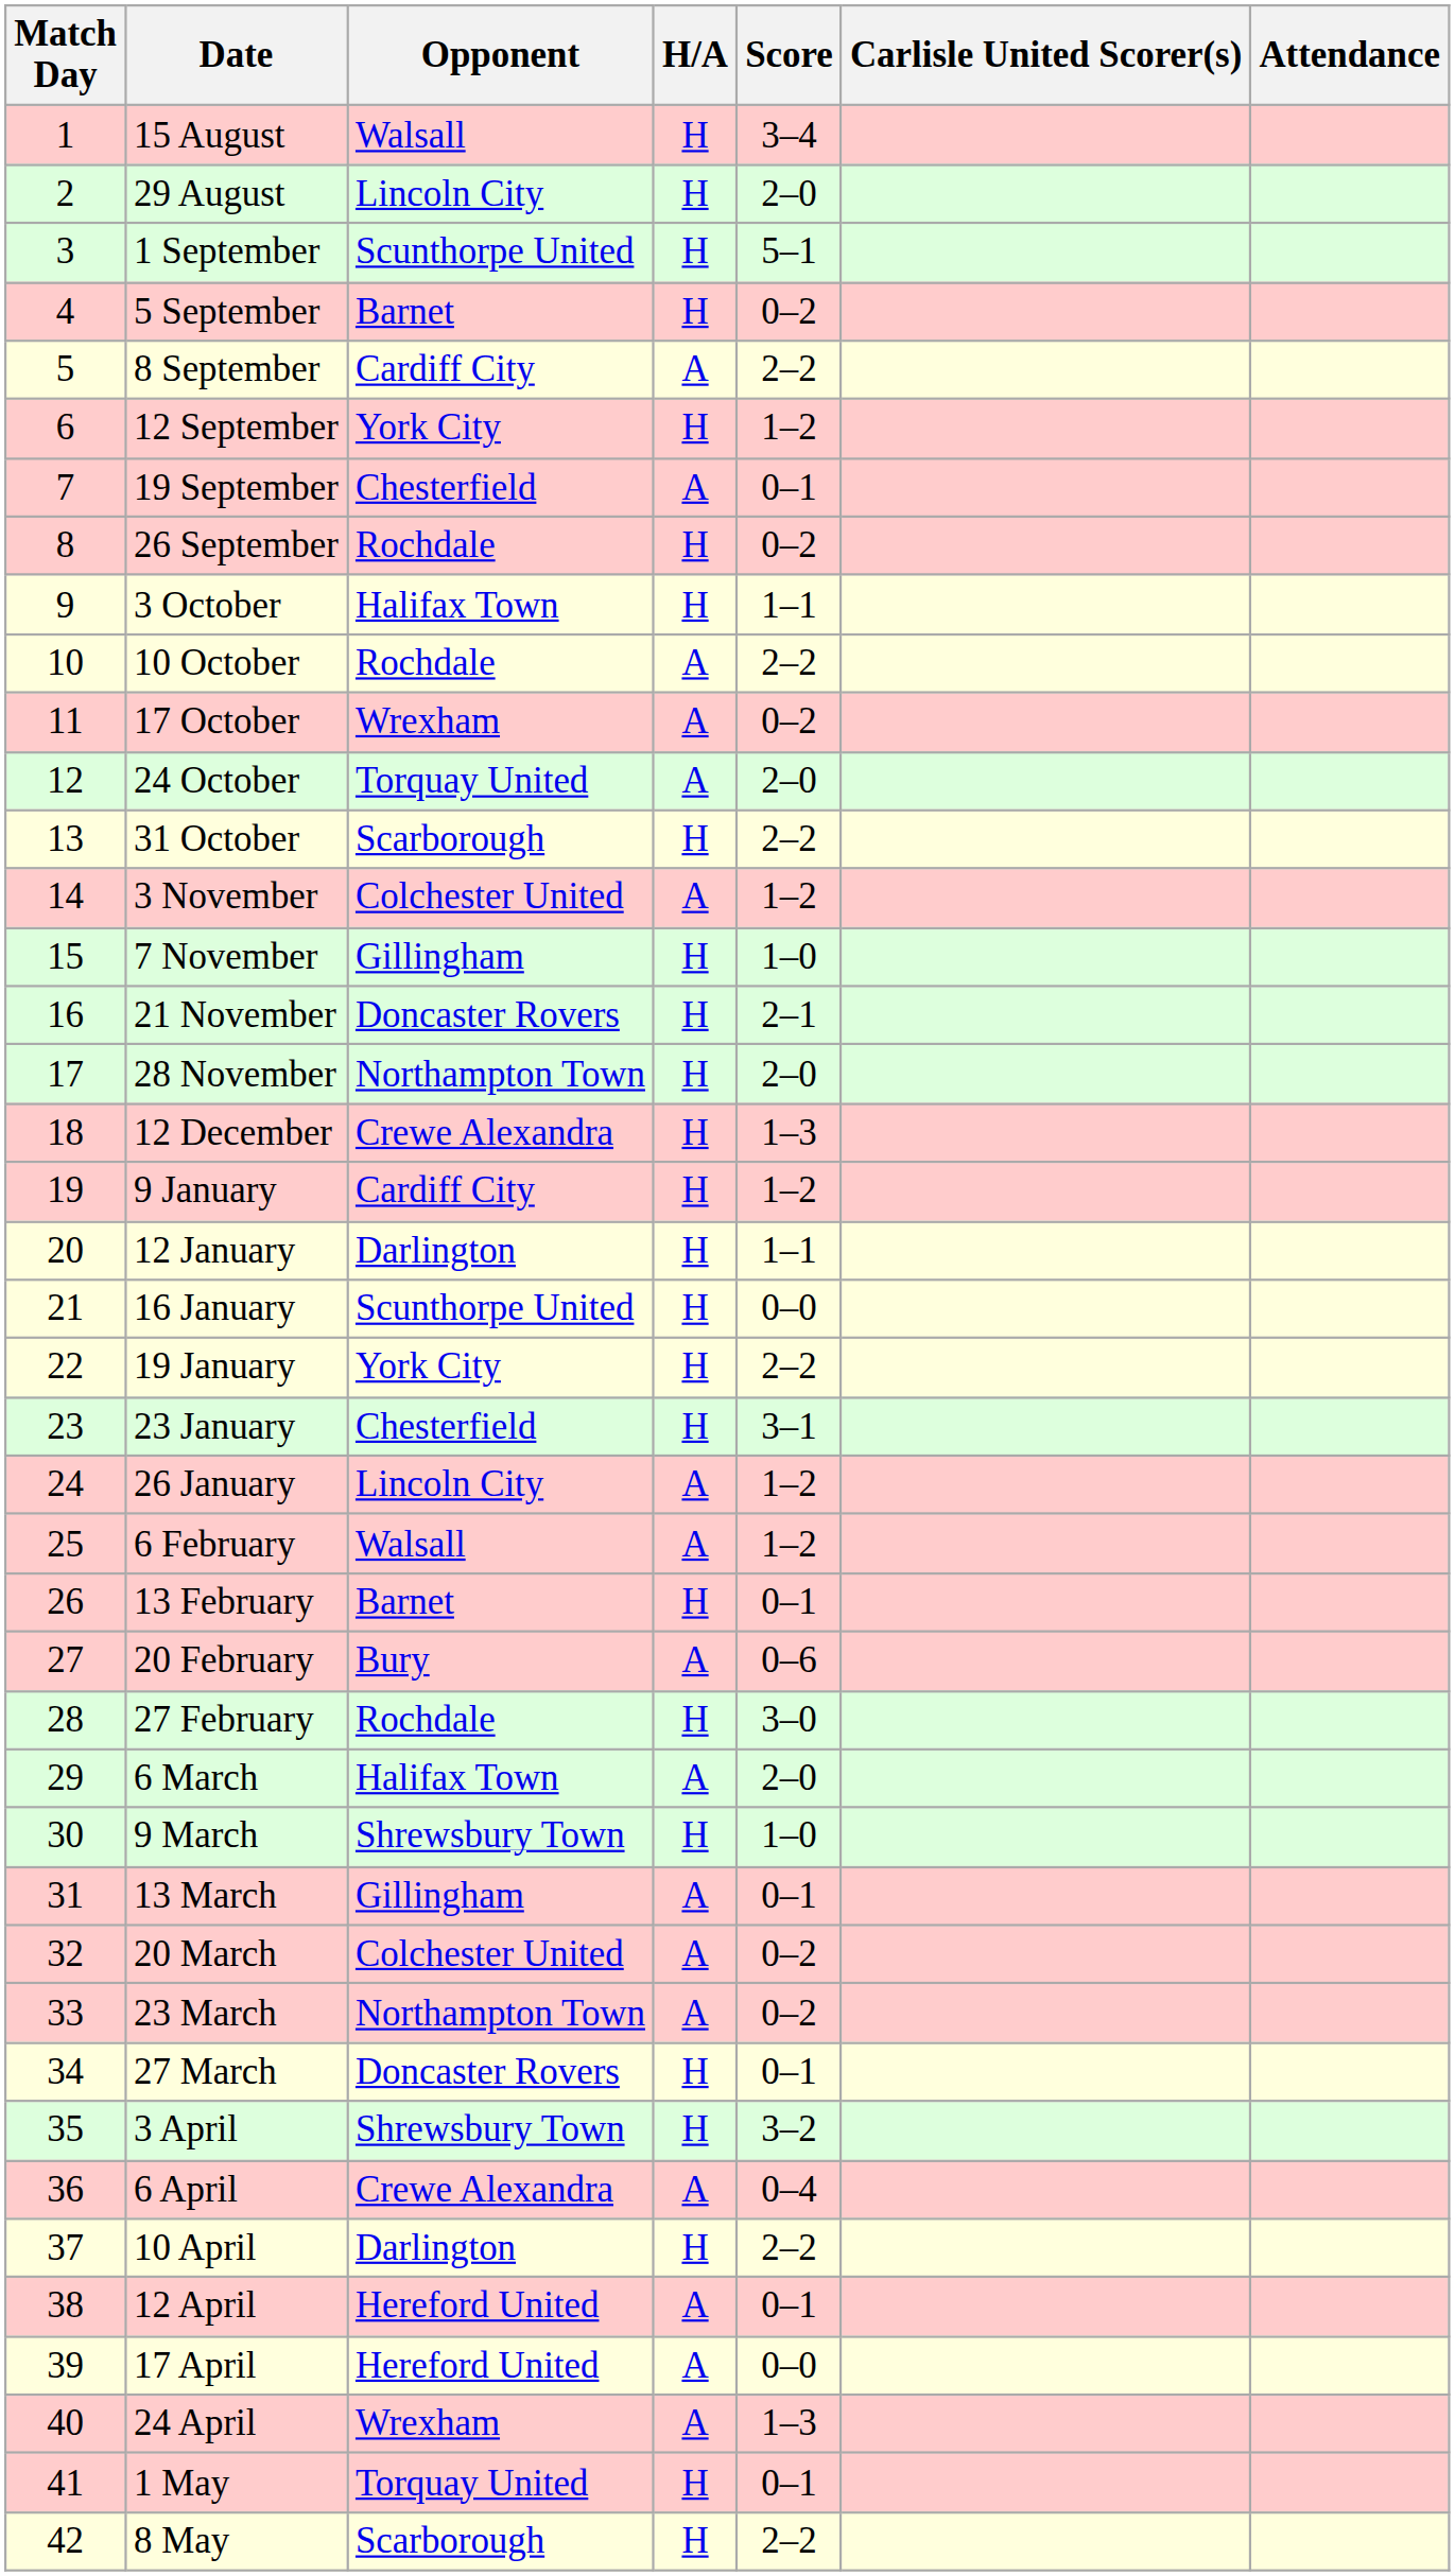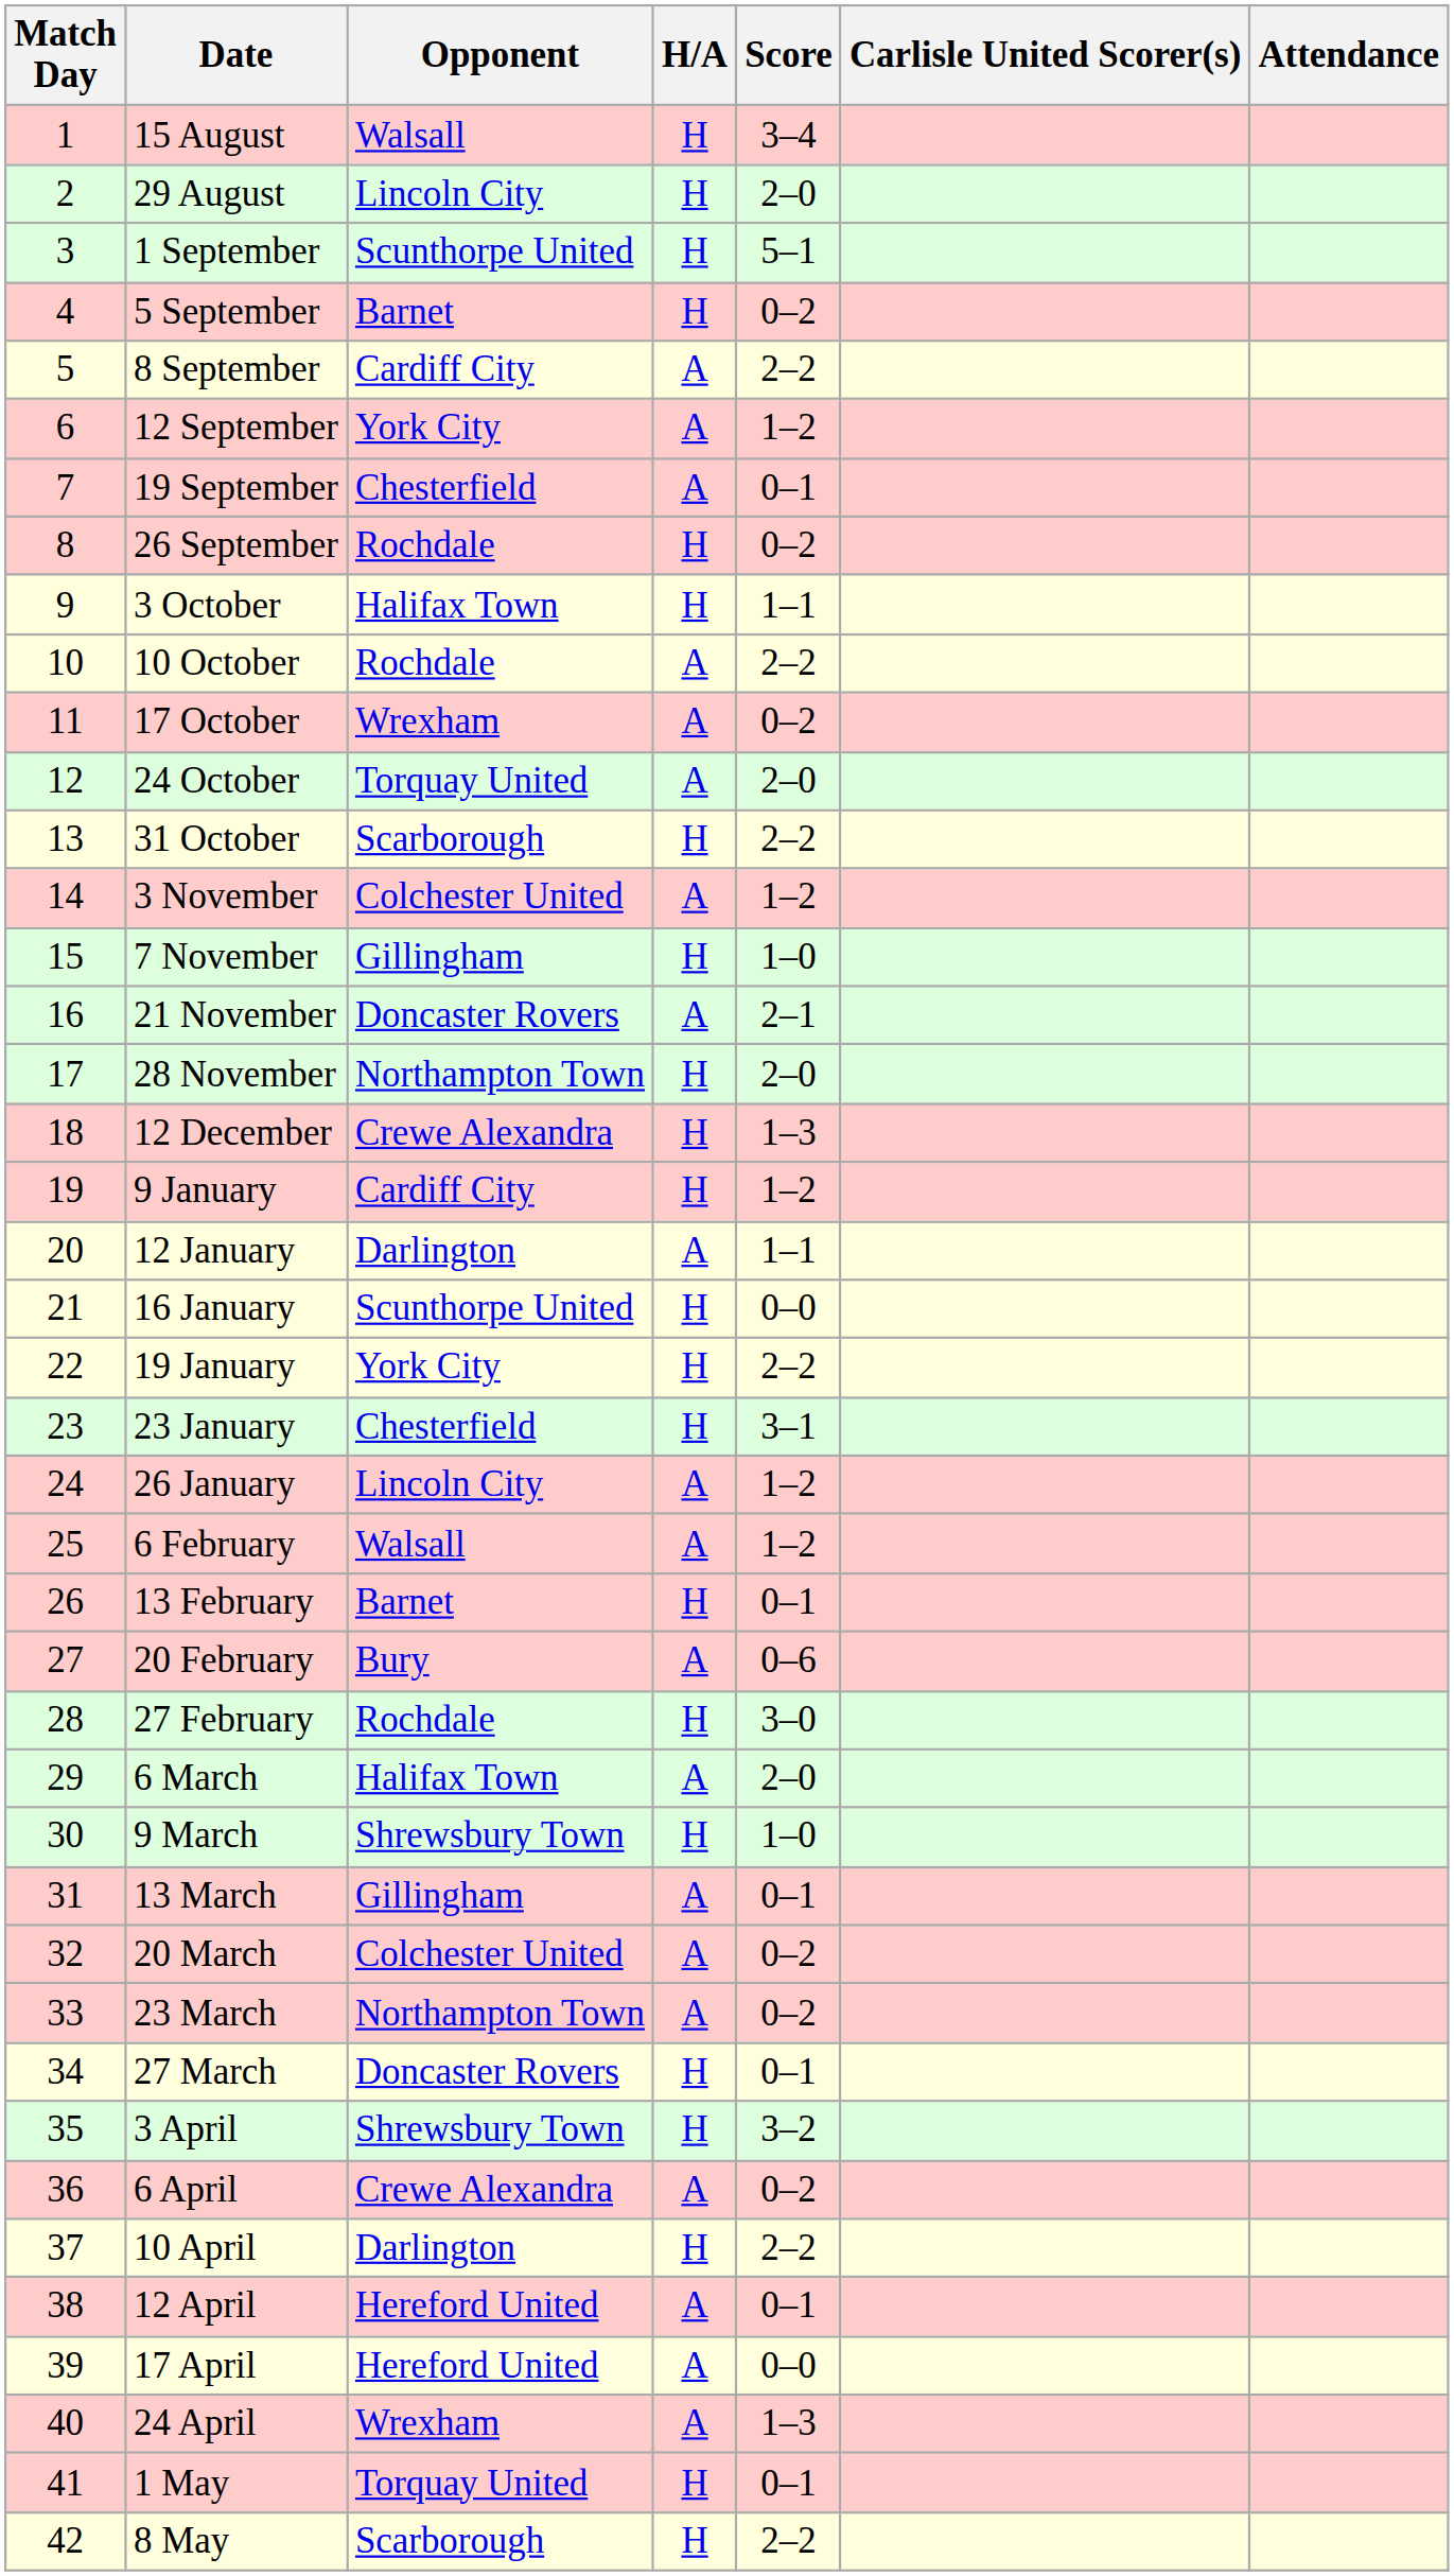 <table class="wikitable" style="text-align:center">
 <tr>
 <th>Match<br> Day</th>
 <th>Date</th>
 <th>Opponent</th>
 <th>H/A</th>
 <th>Score</th>
 <th>Carlisle United Scorer(s)</th>
 <th>Attendance</th>
 </tr>
 <tr bgcolor=#FFCCCC>
 <td>1</td>
 <td align=left>15 August</td>
 <td align=left><a href='#'>Walsall</a></td>
 <td><a href='#'>H</a></td>
 <td>3–4</td>
 <td align=left></td>
 <td></td>
 </tr>
 <tr bgcolor=#ddffdd>
 <td>2</td>
 <td align=left>29 August</td>
 <td align=left><a href='#'>Lincoln City</a></td>
 <td><a href='#'>H</a></td>
 <td>2–0</td>
 <td align=left></td>
 <td></td>
 </tr>
 <tr bgcolor=#ddffdd>
 <td>3</td>
 <td align=left>1 September</td>
 <td align=left><a href='#'>Scunthorpe United</a></td>
 <td><a href='#'>H</a></td>
 <td>5–1</td>
 <td align=left></td>
 <td></td>
 </tr>
 <tr bgcolor=#FFCCCC>
 <td>4</td>
 <td align=left>5 September</td>
 <td align=left><a href='#'>Barnet</a></td>
 <td><a href='#'>H</a></td>
 <td>0–2</td>
 <td align=left></td>
 <td></td>
 </tr>
 <tr bgcolor=#ffffdd>
 <td>5</td>
 <td align=left>8 September</td>
 <td align=left><a href='#'>Cardiff City</a></td>
 <td><a href='#'>A</a></td>
 <td>2–2</td>
 <td align=left></td>
 <td></td>
 </tr>
 <tr bgcolor=#FFCCCC>
 <td>6</td>
 <td align=left>12 September</td>
 <td align=left><a href='#'>York City</a></td>
-<td><a href='#'>H</a></td>
+<td><a href='#'>A</a></td>
 <td>1–2</td>
 <td align=left></td>
 <td></td>
 </tr>
 <tr bgcolor=#FFCCCC>
 <td>7</td>
 <td align=left>19 September</td>
 <td align=left><a href='#'>Chesterfield</a></td>
 <td><a href='#'>A</a></td>
 <td>0–1</td>
 <td align=left></td>
 <td></td>
 </tr>
 <tr bgcolor=#FFCCCC>
 <td>8</td>
 <td align=left>26 September</td>
 <td align=left><a href='#'>Rochdale</a></td>
 <td><a href='#'>H</a></td>
 <td>0–2</td>
 <td align=left></td>
 <td></td>
 </tr>
 <tr bgcolor=#ffffdd>
 <td>9</td>
 <td align=left>3 October</td>
 <td align=left><a href='#'>Halifax Town</a></td>
 <td><a href='#'>H</a></td>
 <td>1–1</td>
 <td align=left></td>
 <td></td>
 </tr>
 <tr bgcolor=#ffffdd>
 <td>10</td>
 <td align=left>10 October</td>
 <td align=left><a href='#'>Rochdale</a></td>
 <td><a href='#'>A</a></td>
 <td>2–2</td>
 <td align=left></td>
 <td></td>
 </tr>
 <tr bgcolor=#FFCCCC>
 <td>11</td>
 <td align=left>17 October</td>
 <td align=left><a href='#'>Wrexham</a></td>
 <td><a href='#'>A</a></td>
 <td>0–2</td>
 <td align=left></td>
 <td></td>
 </tr>
 <tr bgcolor=#ddffdd>
 <td>12</td>
 <td align=left>24 October</td>
 <td align=left><a href='#'>Torquay United</a></td>
 <td><a href='#'>A</a></td>
 <td>2–0</td>
 <td align=left></td>
 <td></td>
 </tr>
 <tr bgcolor=#ffffdd>
 <td>13</td>
 <td align=left>31 October</td>
 <td align=left><a href='#'>Scarborough</a></td>
 <td><a href='#'>H</a></td>
 <td>2–2</td>
 <td align=left></td>
 <td></td>
 </tr>
 <tr bgcolor=#FFCCCC>
 <td>14</td>
 <td align=left>3 November</td>
 <td align=left><a href='#'>Colchester United</a></td>
 <td><a href='#'>A</a></td>
 <td>1–2</td>
 <td align=left></td>
 <td></td>
 </tr>
 <tr bgcolor=#ddffdd>
 <td>15</td>
 <td align=left>7 November</td>
 <td align=left><a href='#'>Gillingham</a></td>
 <td><a href='#'>H</a></td>
 <td>1–0</td>
 <td align=left></td>
 <td></td>
 </tr>
 <tr bgcolor=#ddffdd>
 <td>16</td>
 <td align=left>21 November</td>
 <td align=left><a href='#'>Doncaster Rovers</a></td>
-<td><a href='#'>H</a></td>
+<td><a href='#'>A</a></td>
 <td>2–1</td>
 <td align=left></td>
 <td></td>
 </tr>
 <tr bgcolor=#ddffdd>
 <td>17</td>
 <td align=left>28 November</td>
 <td align=left><a href='#'>Northampton Town</a></td>
 <td><a href='#'>H</a></td>
 <td>2–0</td>
 <td align=left></td>
 <td></td>
 </tr>
 <tr bgcolor=#FFCCCC>
 <td>18</td>
 <td align=left>12 December</td>
 <td align=left><a href='#'>Crewe Alexandra</a></td>
 <td><a href='#'>H</a></td>
 <td>1–3</td>
 <td align=left></td>
 <td></td>
 </tr>
 <tr bgcolor=#FFCCCC>
 <td>19</td>
 <td align=left>9 January</td>
 <td align=left><a href='#'>Cardiff City</a></td>
 <td><a href='#'>H</a></td>
 <td>1–2</td>
 <td align=left></td>
 <td></td>
 </tr>
 <tr bgcolor=#ffffdd>
 <td>20</td>
 <td align=left>12 January</td>
 <td align=left><a href='#'>Darlington</a></td>
-<td><a href='#'>H</a></td>
+<td><a href='#'>A</a></td>
 <td>1–1</td>
 <td align=left></td>
 <td></td>
 </tr>
 <tr bgcolor=#ffffdd>
 <td>21</td>
 <td align=left>16 January</td>
 <td align=left><a href='#'>Scunthorpe United</a></td>
 <td><a href='#'>H</a></td>
 <td>0–0</td>
 <td align=left></td>
 <td></td>
 </tr>
 <tr bgcolor=#ffffdd>
 <td>22</td>
 <td align=left>19 January</td>
 <td align=left><a href='#'>York City</a></td>
 <td><a href='#'>H</a></td>
 <td>2–2</td>
 <td align=left></td>
 <td></td>
 </tr>
 <tr bgcolor=#ddffdd>
 <td>23</td>
 <td align=left>23 January</td>
 <td align=left><a href='#'>Chesterfield</a></td>
 <td><a href='#'>H</a></td>
 <td>3–1</td>
 <td align=left></td>
 <td></td>
 </tr>
 <tr bgcolor=#FFCCCC>
 <td>24</td>
 <td align=left>26 January</td>
 <td align=left><a href='#'>Lincoln City</a></td>
 <td><a href='#'>A</a></td>
 <td>1–2</td>
 <td align=left></td>
 <td></td>
 </tr>
 <tr bgcolor=#FFCCCC>
 <td>25</td>
 <td align=left>6 February</td>
 <td align=left><a href='#'>Walsall</a></td>
 <td><a href='#'>A</a></td>
 <td>1–2</td>
 <td align=left></td>
 <td></td>
 </tr>
 <tr bgcolor=#FFCCCC>
 <td>26</td>
 <td align=left>13 February</td>
 <td align=left><a href='#'>Barnet</a></td>
 <td><a href='#'>H</a></td>
 <td>0–1</td>
 <td align=left></td>
 <td></td>
 </tr>
 <tr bgcolor=#FFCCCC>
 <td>27</td>
 <td align=left>20 February</td>
 <td align=left><a href='#'>Bury</a></td>
 <td><a href='#'>A</a></td>
 <td>0–6</td>
 <td align=left></td>
 <td></td>
 </tr>
 <tr bgcolor=#ddffdd>
 <td>28</td>
 <td align=left>27 February</td>
 <td align=left><a href='#'>Rochdale</a></td>
 <td><a href='#'>H</a></td>
 <td>3–0</td>
 <td align=left></td>
 <td></td>
 </tr>
 <tr bgcolor=#ddffdd>
 <td>29</td>
 <td align=left>6 March</td>
 <td align=left><a href='#'>Halifax Town</a></td>
 <td><a href='#'>A</a></td>
 <td>2–0</td>
 <td align=left></td>
 <td></td>
 </tr>
 <tr bgcolor=#ddffdd>
 <td>30</td>
 <td align=left>9 March</td>
 <td align=left><a href='#'>Shrewsbury Town</a></td>
 <td><a href='#'>H</a></td>
 <td>1–0</td>
 <td align=left></td>
 <td></td>
 </tr>
 <tr bgcolor=#FFCCCC>
 <td>31</td>
 <td align=left>13 March</td>
 <td align=left><a href='#'>Gillingham</a></td>
 <td><a href='#'>A</a></td>
 <td>0–1</td>
 <td align=left></td>
 <td></td>
 </tr>
 <tr bgcolor=#FFCCCC>
 <td>32</td>
 <td align=left>20 March</td>
 <td align=left><a href='#'>Colchester United</a></td>
 <td><a href='#'>A</a></td>
 <td>0–2</td>
 <td align=left></td>
 <td></td>
 </tr>
 <tr bgcolor=#FFCCCC>
 <td>33</td>
 <td align=left>23 March</td>
 <td align=left><a href='#'>Northampton Town</a></td>
 <td><a href='#'>A</a></td>
 <td>0–2</td>
 <td align=left></td>
 <td></td>
 </tr>
 <tr bgcolor=#ffffdd>
 <td>34</td>
 <td align=left>27 March</td>
 <td align=left><a href='#'>Doncaster Rovers</a></td>
 <td><a href='#'>H</a></td>
 <td>0–1</td>
 <td align=left></td>
 <td></td>
 </tr>
 <tr bgcolor=#ddffdd>
 <td>35</td>
 <td align=left>3 April</td>
 <td align=left><a href='#'>Shrewsbury Town</a></td>
 <td><a href='#'>H</a></td>
 <td>3–2</td>
 <td align=left></td>
 <td></td>
 </tr>
 <tr bgcolor=#FFCCCC>
 <td>36</td>
 <td align=left>6 April</td>
 <td align=left><a href='#'>Crewe Alexandra</a></td>
 <td><a href='#'>A</a></td>
-<td>0–4</td>
+<td>0–2</td>
 <td align=left></td>
 <td></td>
 </tr>
 <tr bgcolor=#ffffdd>
 <td>37</td>
 <td align=left>10 April</td>
 <td align=left><a href='#'>Darlington</a></td>
 <td><a href='#'>H</a></td>
 <td>2–2</td>
 <td align=left></td>
 <td></td>
 </tr>
 <tr bgcolor=#FFCCCC>
 <td>38</td>
 <td align=left>12 April</td>
 <td align=left><a href='#'>Hereford United</a></td>
 <td><a href='#'>A</a></td>
 <td>0–1</td>
 <td align=left></td>
 <td></td>
 </tr>
 <tr bgcolor=#ffffdd>
 <td>39</td>
 <td align=left>17 April</td>
 <td align=left><a href='#'>Hereford United</a></td>
 <td><a href='#'>A</a></td>
 <td>0–0</td>
 <td align=left></td>
 <td></td>
 </tr>
 <tr bgcolor=#FFCCCC>
 <td>40</td>
 <td align=left>24 April</td>
 <td align=left><a href='#'>Wrexham</a></td>
 <td><a href='#'>A</a></td>
 <td>1–3</td>
 <td align=left></td>
 <td></td>
 </tr>
 <tr bgcolor=#FFCCCC>
 <td>41</td>
 <td align=left>1 May</td>
 <td align=left><a href='#'>Torquay United</a></td>
 <td><a href='#'>H</a></td>
 <td>0–1</td>
 <td align=left></td>
 <td></td>
 </tr>
 <tr bgcolor=#ffffdd>
 <td>42</td>
 <td align=left>8 May</td>
 <td align=left><a href='#'>Scarborough</a></td>
 <td><a href='#'>H</a></td>
 <td>2–2</td>
 <td align=left></td>
 <td></td>
 </tr>
 </table>
